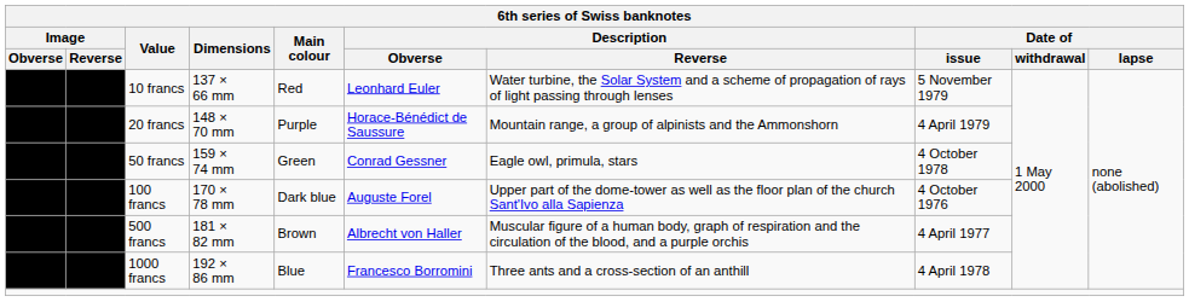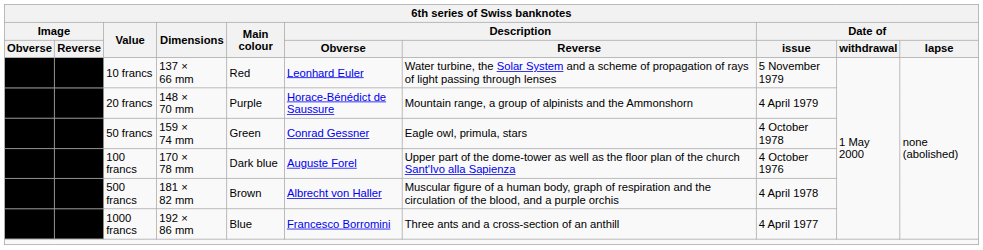 <table class="wikitable" style="font-size: 90%">
 <tr>
 <th colspan="10">6th series of Swiss banknotes</th>
 </tr>
 <tr>
 <th colspan="2">Image</th>
 <th rowspan="2">Value</th>
 <th rowspan="2">Dimensions</th>
 <th rowspan="2">Main colour</th>
 <th colspan="2">Description</th>
 <th colspan="3">Date of</th>
 </tr>
 <tr>
 <th>Obverse</th>
 <th>Reverse</th>
 <th>Obverse</th>
 <th>Reverse</th>
 <th>issue</th>
 <th>withdrawal</th>
 <th>lapse</th>
 </tr>
 <tr>
 <td align="center" bgcolor="#000000"></td>
 <td align="center" bgcolor="#000000"></td>
 <td>10 francs</td>
 <td>137 × 66 mm</td>
 <td>Red</td>
 <td><a href='#'>Leonhard Euler</a></td>
 <td>Water turbine, the <a href='#'>Solar System</a> and a scheme of propagation of rays of light passing through lenses</td>
 <td>5 November 1979</td>
 <td !! rowspan="6">1 May 2000</td>
 <td !! rowspan="6">none (abolished)</td>
 </tr>
 <tr>
 <td align="center" bgcolor="#000000"></td>
 <td align="center" bgcolor="#000000"></td>
 <td>20 francs</td>
 <td>148 × 70 mm</td>
 <td>Purple</td>
 <td><a href='#'>Horace-Bénédict de Saussure</a></td>
 <td>Mountain range, a group of alpinists and the Ammonshorn</td>
 <td>4 April 1979</td>
 </tr>
 <tr>
 <td align="center" bgcolor="#000000"></td>
 <td align="center" bgcolor="#000000"></td>
 <td>50 francs</td>
 <td>159 × 74 mm</td>
 <td>Green</td>
 <td><a href='#'>Conrad Gessner</a></td>
 <td>Eagle owl, primula, stars</td>
 <td>4 October 1978</td>
 </tr>
 <tr>
 <td align="center" bgcolor="#000000"></td>
 <td align="center" bgcolor="#000000"></td>
 <td>100 francs</td>
 <td>170 × 78 mm</td>
 <td>Dark blue</td>
 <td><a href='#'>Auguste Forel</a></td>
 <td>Upper part of the dome-tower as well as the floor plan of the church <a href='#'>Sant'Ivo alla Sapienza</a></td>
 <td>4 October 1976</td>
 </tr>
 <tr>
 <td align="center" bgcolor="#000000"></td>
 <td align="center" bgcolor="#000000"></td>
 <td>500 francs</td>
 <td>181 × 82 mm</td>
 <td>Brown</td>
 <td><a href='#'>Albrecht von Haller</a></td>
 <td>Muscular figure of a human body, graph of respiration and the circulation of the blood, and a purple orchis</td>
-<td>4 April 1977</td>
+<td>4 April 1978</td>
 </tr>
 <tr>
 <td align="center" bgcolor="#000000"></td>
 <td align="center" bgcolor="#000000"></td>
 <td>1000 francs</td>
 <td>192 × 86 mm</td>
 <td>Blue</td>
 <td><a href='#'>Francesco Borromini</a></td>
 <td>Three ants and a cross-section of an anthill</td>
-<td>4 April 1978</td>
+<td>4 April 1977</td>
 </tr>
 <tr>
 <td colspan="10"></td>
 </tr>
 </table>
